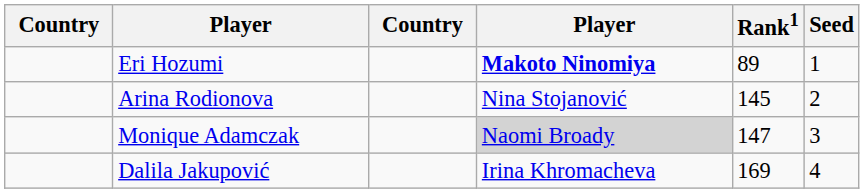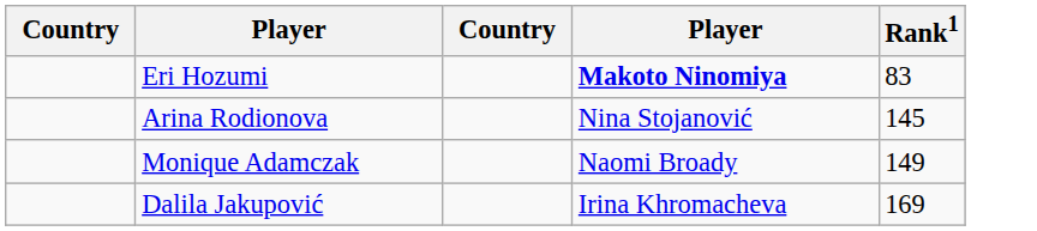 <table class="sortable wikitable">
 <tr>
 <th width="70">Country</th>
 <th width="175">Player</th>
 <th width="70">Country</th>
 <th width="175">Player</th>
 <th>Rank<sup>1</sup></th>
-<th>Seed</th>
 </tr>
 <tr>
 <td></td>
 <td><a href='#'>Eri Hozumi</a></td>
 <td></td>
 <td><strong><a href='#'>Makoto Ninomiya</a></strong></td>
-<td>89</td>
-<td>1</td>
+<td>83</td>
 </tr>
 <tr>
 <td></td>
 <td><a href='#'>Arina Rodionova</a></td>
 <td></td>
 <td><a href='#'>Nina Stojanović</a></td>
 <td>145</td>
-<td>2</td>
 </tr>
 <tr>
 <td></td>
 <td><a href='#'>Monique Adamczak</a></td>
 <td></td>
-<td style="background: lightgrey;"><a href='#'>Naomi Broady</a></td>
-<td>147</td>
-<td>3</td>
+<td><a href='#'>Naomi Broady</a></td>
+<td>149</td>
 </tr>
 <tr>
 <td></td>
 <td><a href='#'>Dalila Jakupović</a></td>
 <td></td>
 <td><a href='#'>Irina Khromacheva</a></td>
 <td>169</td>
-<td>4</td>
 </tr>
 </table>
